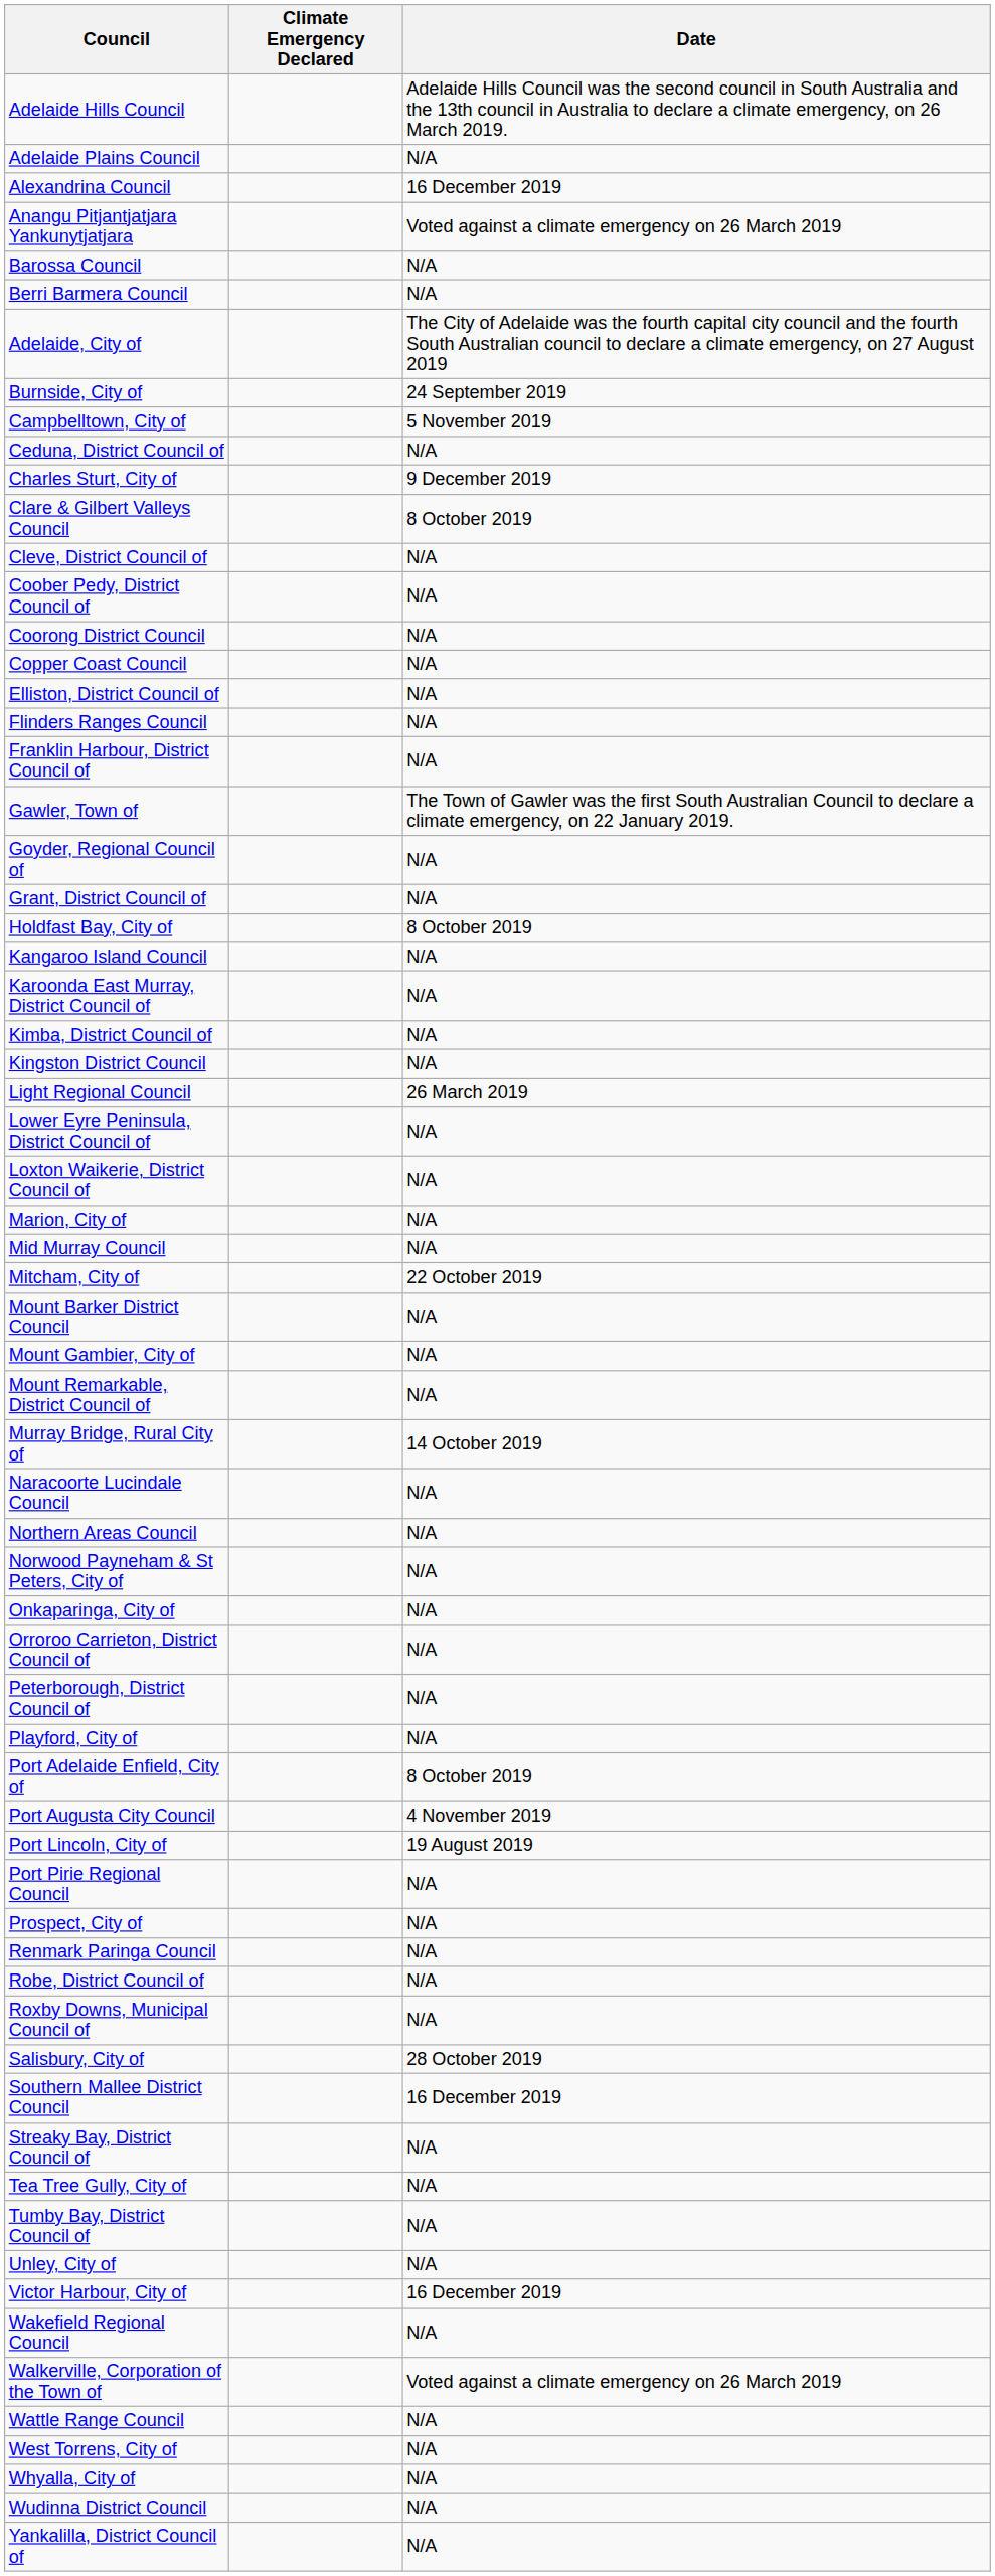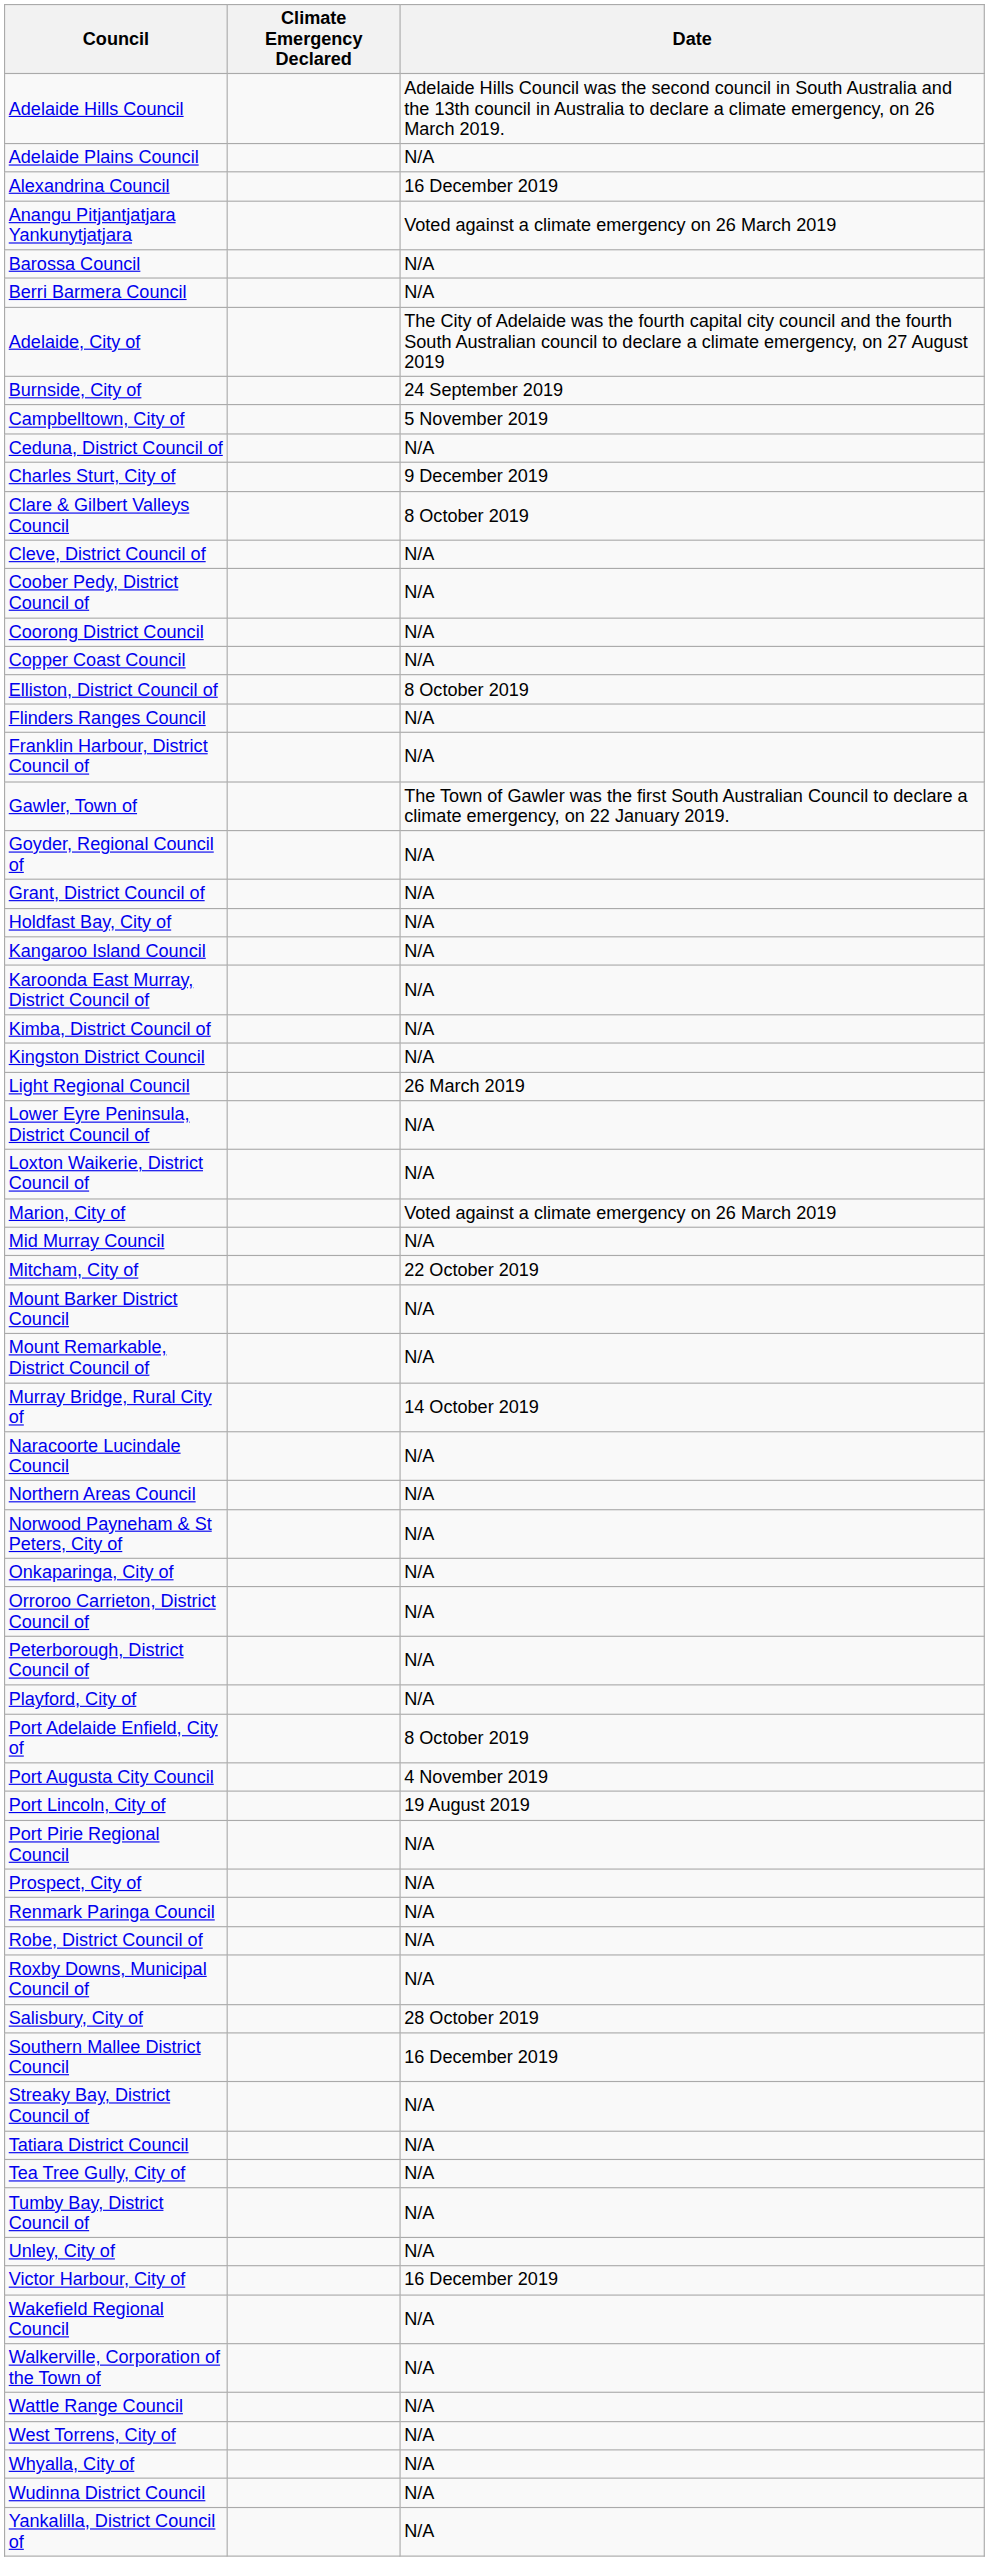 <table class="wikitable sortable">
 <tr>
 <th>Council</th>
 <th>Climate Emergency Declared</th>
 <th>Date</th>
 </tr>
 <tr>
 <td><a href='#'>Adelaide Hills Council</a></td>
 <td></td>
 <td>Adelaide Hills Council was the second council in South Australia and the 13th council in Australia to declare a climate emergency, on 26 March 2019.</td>
 </tr>
 <tr>
 <td><a href='#'>Adelaide Plains Council</a></td>
 <td></td>
 <td>N/A</td>
 </tr>
 <tr>
 <td><a href='#'>Alexandrina Council</a></td>
 <td></td>
 <td>16 December 2019</td>
 </tr>
 <tr>
 <td><a href='#'>Anangu Pitjantjatjara Yankunytjatjara</a></td>
 <td></td>
 <td>Voted against a climate emergency on 26 March 2019</td>
 </tr>
 <tr>
 <td><a href='#'>Barossa Council</a></td>
 <td></td>
 <td>N/A</td>
 </tr>
 <tr>
 <td><a href='#'>Berri Barmera Council</a></td>
 <td></td>
 <td>N/A</td>
 </tr>
 <tr>
 <td><a href='#'>Adelaide, City of</a></td>
 <td></td>
 <td>The City of Adelaide was the fourth capital city council and the fourth South Australian council to declare a climate emergency, on 27 August 2019</td>
 </tr>
 <tr>
 <td><a href='#'>Burnside, City of</a></td>
 <td></td>
 <td>24 September 2019</td>
 </tr>
 <tr>
 <td><a href='#'>Campbelltown, City of</a></td>
 <td></td>
 <td>5 November 2019</td>
 </tr>
 <tr>
 <td><a href='#'>Ceduna, District Council of</a></td>
 <td></td>
 <td>N/A</td>
 </tr>
 <tr>
 <td><a href='#'>Charles Sturt, City of</a></td>
 <td></td>
 <td>9 December 2019</td>
 </tr>
 <tr>
 <td><a href='#'>Clare & Gilbert Valleys Council</a></td>
 <td></td>
 <td>8 October 2019</td>
 </tr>
 <tr>
 <td><a href='#'>Cleve, District Council of</a></td>
 <td></td>
 <td>N/A</td>
 </tr>
 <tr>
 <td><a href='#'>Coober Pedy, District Council of</a></td>
 <td></td>
 <td>N/A</td>
 </tr>
 <tr>
 <td><a href='#'>Coorong District Council</a></td>
 <td></td>
 <td>N/A</td>
 </tr>
 <tr>
 <td><a href='#'>Copper Coast Council</a></td>
 <td></td>
 <td>N/A</td>
 </tr>
 <tr>
 <td><a href='#'>Elliston, District Council of</a></td>
 <td></td>
-<td>N/A</td>
+<td>8 October 2019</td>
 </tr>
 <tr>
 <td><a href='#'>Flinders Ranges Council</a></td>
 <td></td>
 <td>N/A</td>
 </tr>
 <tr>
 <td><a href='#'>Franklin Harbour, District Council of</a></td>
 <td></td>
 <td>N/A</td>
 </tr>
 <tr>
 <td><a href='#'>Gawler, Town of</a></td>
 <td></td>
 <td>The Town of Gawler was the first South Australian Council to declare a climate emergency, on 22 January 2019.</td>
 </tr>
 <tr>
 <td><a href='#'>Goyder, Regional Council of</a></td>
 <td></td>
 <td>N/A</td>
 </tr>
 <tr>
 <td><a href='#'>Grant, District Council of</a></td>
 <td></td>
 <td>N/A</td>
 </tr>
 <tr>
 <td><a href='#'>Holdfast Bay, City of</a></td>
 <td></td>
-<td>8 October 2019</td>
+<td>N/A</td>
 </tr>
 <tr>
 <td><a href='#'>Kangaroo Island Council</a></td>
 <td></td>
 <td>N/A</td>
 </tr>
 <tr>
 <td><a href='#'>Karoonda East Murray, District Council of</a></td>
 <td></td>
 <td>N/A</td>
 </tr>
 <tr>
 <td><a href='#'>Kimba, District Council of</a></td>
 <td></td>
 <td>N/A</td>
 </tr>
 <tr>
 <td><a href='#'>Kingston District Council</a></td>
 <td></td>
 <td>N/A</td>
 </tr>
 <tr>
 <td><a href='#'>Light Regional Council</a></td>
 <td></td>
 <td>26 March 2019</td>
 </tr>
 <tr>
 <td><a href='#'>Lower Eyre Peninsula, District Council of</a></td>
 <td></td>
 <td>N/A</td>
 </tr>
 <tr>
 <td><a href='#'>Loxton Waikerie, District Council of</a></td>
 <td></td>
 <td>N/A</td>
 </tr>
 <tr>
 <td><a href='#'>Marion, City of</a></td>
 <td></td>
-<td>N/A</td>
+<td>Voted against a climate emergency on 26 March 2019</td>
 </tr>
 <tr>
 <td><a href='#'>Mid Murray Council</a></td>
 <td></td>
 <td>N/A</td>
 </tr>
 <tr>
 <td><a href='#'>Mitcham, City of</a></td>
 <td></td>
 <td>22 October 2019</td>
 </tr>
 <tr>
 <td><a href='#'>Mount Barker District Council</a></td>
-<td></td>
-<td>N/A</td>
-</tr>
-<tr>
-<td><a href='#'>Mount Gambier, City of</a></td>
 <td></td>
 <td>N/A</td>
 </tr>
 <tr>
 <td><a href='#'>Mount Remarkable, District Council of</a></td>
 <td></td>
 <td>N/A</td>
 </tr>
 <tr>
 <td><a href='#'>Murray Bridge, Rural City of</a></td>
 <td></td>
 <td>14 October 2019</td>
 </tr>
 <tr>
 <td><a href='#'>Naracoorte Lucindale Council</a></td>
 <td></td>
 <td>N/A</td>
 </tr>
 <tr>
 <td><a href='#'>Northern Areas Council</a></td>
 <td></td>
 <td>N/A</td>
 </tr>
 <tr>
 <td><a href='#'>Norwood Payneham & St Peters, City of</a></td>
 <td></td>
 <td>N/A</td>
 </tr>
 <tr>
 <td><a href='#'>Onkaparinga, City of</a></td>
 <td></td>
 <td>N/A</td>
 </tr>
 <tr>
 <td><a href='#'>Orroroo Carrieton, District Council of</a></td>
 <td></td>
 <td>N/A</td>
 </tr>
 <tr>
 <td><a href='#'>Peterborough, District Council of</a></td>
 <td></td>
 <td>N/A</td>
 </tr>
 <tr>
 <td><a href='#'>Playford, City of</a></td>
 <td></td>
 <td>N/A</td>
 </tr>
 <tr>
 <td><a href='#'>Port Adelaide Enfield, City of</a></td>
 <td></td>
 <td>8 October 2019</td>
 </tr>
 <tr>
 <td><a href='#'>Port Augusta City Council</a></td>
 <td></td>
 <td>4 November 2019</td>
 </tr>
 <tr>
 <td><a href='#'>Port Lincoln, City of</a></td>
 <td></td>
 <td>19 August 2019</td>
 </tr>
 <tr>
 <td><a href='#'>Port Pirie Regional Council</a></td>
 <td></td>
 <td>N/A</td>
 </tr>
 <tr>
 <td><a href='#'>Prospect, City of</a></td>
 <td></td>
 <td>N/A</td>
 </tr>
 <tr>
 <td><a href='#'>Renmark Paringa Council</a></td>
 <td></td>
 <td>N/A</td>
 </tr>
 <tr>
 <td><a href='#'>Robe, District Council of</a></td>
 <td></td>
 <td>N/A</td>
 </tr>
 <tr>
 <td><a href='#'>Roxby Downs, Municipal Council of</a></td>
 <td></td>
 <td>N/A</td>
 </tr>
 <tr>
 <td><a href='#'>Salisbury, City of</a></td>
 <td></td>
 <td>28 October 2019</td>
 </tr>
 <tr>
 <td><a href='#'>Southern Mallee District Council</a></td>
 <td></td>
 <td>16 December 2019</td>
 </tr>
 <tr>
 <td><a href='#'>Streaky Bay, District Council of</a></td>
 <td></td>
 <td>N/A</td>
 </tr>
 <tr>
+<td><a href='#'>Tatiara District Council</a></td>
+<td></td>
+<td>N/A</td>
+</tr>
+<tr>
 <td><a href='#'>Tea Tree Gully, City of</a></td>
 <td></td>
 <td>N/A</td>
 </tr>
 <tr>
 <td><a href='#'>Tumby Bay, District Council of</a></td>
 <td></td>
 <td>N/A</td>
 </tr>
 <tr>
 <td><a href='#'>Unley, City of</a></td>
 <td></td>
 <td>N/A</td>
 </tr>
 <tr>
 <td><a href='#'>Victor Harbour, City of</a></td>
 <td></td>
 <td>16 December 2019</td>
 </tr>
 <tr>
 <td><a href='#'>Wakefield Regional Council</a></td>
 <td></td>
 <td>N/A</td>
 </tr>
 <tr>
 <td><a href='#'>Walkerville, Corporation of the Town of</a></td>
 <td></td>
-<td>Voted against a climate emergency on 26 March 2019</td>
+<td>N/A</td>
 </tr>
 <tr>
 <td><a href='#'>Wattle Range Council</a></td>
 <td></td>
 <td>N/A</td>
 </tr>
 <tr>
 <td><a href='#'>West Torrens, City of</a></td>
 <td></td>
 <td>N/A</td>
 </tr>
 <tr>
 <td><a href='#'>Whyalla, City of</a></td>
 <td></td>
 <td>N/A</td>
 </tr>
 <tr>
 <td><a href='#'>Wudinna District Council</a></td>
 <td></td>
 <td>N/A</td>
 </tr>
 <tr>
 <td><a href='#'>Yankalilla, District Council of</a></td>
 <td></td>
 <td>N/A</td>
 </tr>
 </table>
